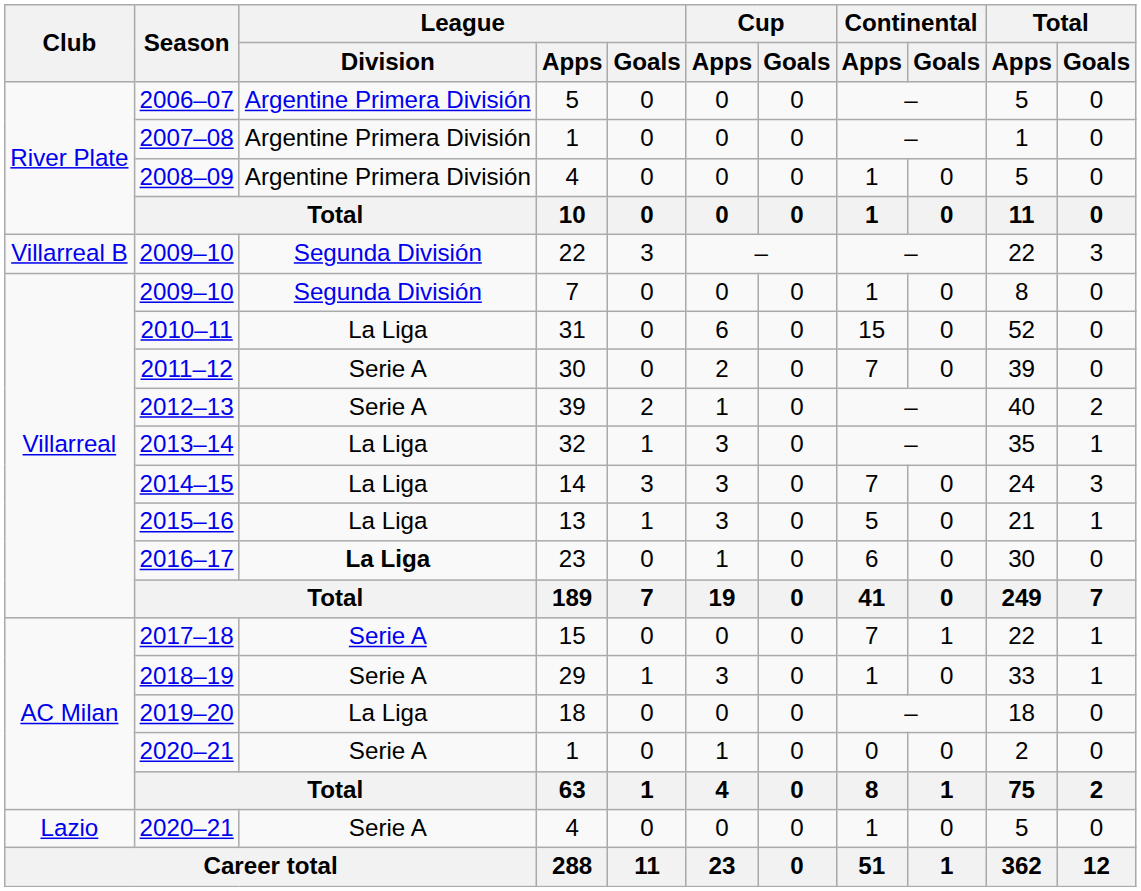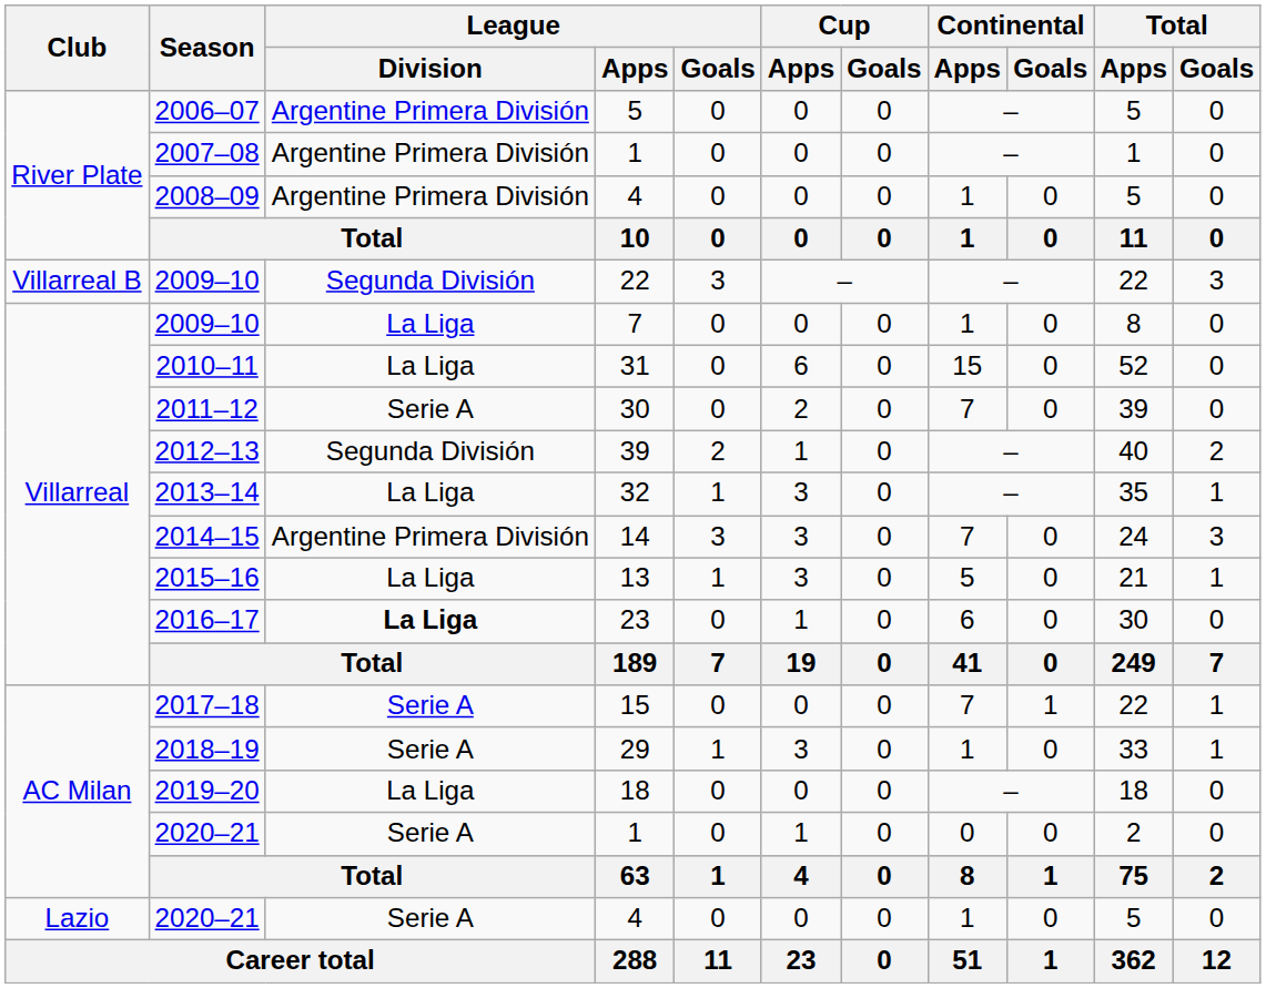 <table class="wikitable" style="text-align: center;">
 <tr>
 <th rowspan="2">Club</th>
 <th rowspan="2">Season</th>
 <th colspan="3">League</th>
 <th colspan="2">Cup</th>
 <th colspan="2">Continental</th>
 <th colspan="2">Total</th>
 </tr>
 <tr>
 <th>Division</th>
 <th>Apps</th>
 <th>Goals</th>
 <th>Apps</th>
 <th>Goals</th>
 <th>Apps</th>
 <th>Goals</th>
 <th>Apps</th>
 <th>Goals</th>
 </tr>
 <tr>
 <td rowspan="4"><a href='#'>River Plate</a></td>
 <td><a href='#'>2006–07</a></td>
 <td><a href='#'>Argentine Primera División</a></td>
 <td>5</td>
 <td>0</td>
 <td>0</td>
 <td>0</td>
 <td colspan="2">–</td>
 <td>5</td>
 <td>0</td>
 </tr>
 <tr>
 <td><a href='#'>2007–08</a></td>
 <td>Argentine Primera División</td>
 <td>1</td>
 <td>0</td>
 <td>0</td>
 <td>0</td>
 <td colspan="2">–</td>
 <td>1</td>
 <td>0</td>
 </tr>
 <tr>
 <td><a href='#'>2008–09</a></td>
 <td>Argentine Primera División</td>
 <td>4</td>
 <td>0</td>
 <td>0</td>
 <td>0</td>
 <td>1</td>
 <td>0</td>
 <td>5</td>
 <td>0</td>
 </tr>
 <tr>
 <th colspan="2">Total</th>
 <th>10</th>
 <th>0</th>
 <th>0</th>
 <th>0</th>
 <th>1</th>
 <th>0</th>
 <th>11</th>
 <th>0</th>
 </tr>
 <tr>
 <td><a href='#'>Villarreal B</a></td>
 <td><a href='#'>2009–10</a></td>
 <td><a href='#'>Segunda División</a></td>
 <td>22</td>
 <td>3</td>
 <td colspan="2">–</td>
 <td colspan="2">–</td>
 <td>22</td>
 <td>3</td>
 </tr>
 <tr>
 <td rowspan="9"><a href='#'>Villarreal</a></td>
 <td><a href='#'>2009–10</a></td>
-<td><a href='#'>Segunda División</a></td>
+<td><a href='#'>La Liga</a></td>
 <td>7</td>
 <td>0</td>
 <td>0</td>
 <td>0</td>
 <td>1</td>
 <td>0</td>
 <td>8</td>
 <td>0</td>
 </tr>
 <tr>
 <td><a href='#'>2010–11</a></td>
 <td>La Liga</td>
 <td>31</td>
 <td>0</td>
 <td>6</td>
 <td>0</td>
 <td>15</td>
 <td>0</td>
 <td>52</td>
 <td>0</td>
 </tr>
 <tr>
 <td><a href='#'>2011–12</a></td>
 <td>Serie A</td>
 <td>30</td>
 <td>0</td>
 <td>2</td>
 <td>0</td>
 <td>7</td>
 <td>0</td>
 <td>39</td>
 <td>0</td>
 </tr>
 <tr>
 <td><a href='#'>2012–13</a></td>
-<td>Serie A</td>
+<td>Segunda División</td>
 <td>39</td>
 <td>2</td>
 <td>1</td>
 <td>0</td>
 <td colspan="2">–</td>
 <td>40</td>
 <td>2</td>
 </tr>
 <tr>
 <td><a href='#'>2013–14</a></td>
 <td>La Liga</td>
 <td>32</td>
 <td>1</td>
 <td>3</td>
 <td>0</td>
 <td colspan="2">–</td>
 <td>35</td>
 <td>1</td>
 </tr>
 <tr>
 <td><a href='#'>2014–15</a></td>
-<td>La Liga</td>
+<td>Argentine Primera División</td>
 <td>14</td>
 <td>3</td>
 <td>3</td>
 <td>0</td>
 <td>7</td>
 <td>0</td>
 <td>24</td>
 <td>3</td>
 </tr>
 <tr>
 <td><a href='#'>2015–16</a></td>
 <td>La Liga</td>
 <td>13</td>
 <td>1</td>
 <td>3</td>
 <td>0</td>
 <td>5</td>
 <td>0</td>
 <td>21</td>
 <td>1</td>
 </tr>
 <tr>
 <td><a href='#'>2016–17</a></td>
 <td><strong>La Liga</strong></td>
 <td>23</td>
 <td>0</td>
 <td>1</td>
 <td>0</td>
 <td>6</td>
 <td>0</td>
 <td>30</td>
 <td>0</td>
 </tr>
 <tr>
 <th colspan="2">Total</th>
 <th>189</th>
 <th>7</th>
 <th>19</th>
 <th>0</th>
 <th>41</th>
 <th>0</th>
 <th>249</th>
 <th>7</th>
 </tr>
 <tr>
 <td rowspan="5"><a href='#'>AC Milan</a></td>
 <td><a href='#'>2017–18</a></td>
 <td><a href='#'>Serie A</a></td>
 <td>15</td>
 <td>0</td>
 <td>0</td>
 <td>0</td>
 <td>7</td>
 <td>1</td>
 <td>22</td>
 <td>1</td>
 </tr>
 <tr>
 <td><a href='#'>2018–19</a></td>
 <td>Serie A</td>
 <td>29</td>
 <td>1</td>
 <td>3</td>
 <td>0</td>
 <td>1</td>
 <td>0</td>
 <td>33</td>
 <td>1</td>
 </tr>
 <tr>
 <td><a href='#'>2019–20</a></td>
 <td>La Liga</td>
 <td>18</td>
 <td>0</td>
 <td>0</td>
 <td>0</td>
 <td colspan="2">–</td>
 <td>18</td>
 <td>0</td>
 </tr>
 <tr>
 <td><a href='#'>2020–21</a></td>
 <td>Serie A</td>
 <td>1</td>
 <td>0</td>
 <td>1</td>
 <td>0</td>
 <td>0</td>
 <td>0</td>
 <td>2</td>
 <td>0</td>
 </tr>
 <tr>
 <th colspan="2">Total</th>
 <th>63</th>
 <th>1</th>
 <th>4</th>
 <th>0</th>
 <th>8</th>
 <th>1</th>
 <th>75</th>
 <th>2</th>
 </tr>
 <tr>
 <td><a href='#'>Lazio</a></td>
 <td><a href='#'>2020–21</a></td>
 <td>Serie A</td>
 <td>4</td>
 <td>0</td>
 <td>0</td>
 <td>0</td>
 <td>1</td>
 <td>0</td>
 <td>5</td>
 <td>0</td>
 </tr>
 <tr>
 <th colspan="3">Career total</th>
 <th>288</th>
 <th>11</th>
 <th>23</th>
 <th>0</th>
 <th>51</th>
 <th>1</th>
 <th>362</th>
 <th>12</th>
 </tr>
 </table>
